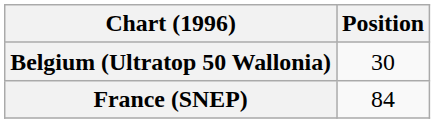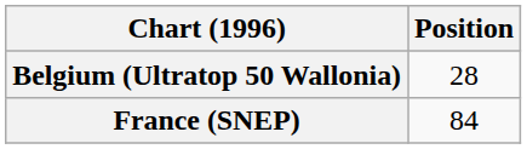 <table class="wikitable plainrowheaders" style="text-align:center">
 <tr>
 <th scope="col">Chart (1996)</th>
 <th scope="col">Position</th>
 </tr>
 <tr>
 <th scope="row">Belgium (Ultratop 50 Wallonia)</th>
-<td>30</td>
+<td>28</td>
 </tr>
 <tr>
 <th scope="row">France (SNEP)</th>
 <td>84</td>
 </tr>
 </table>
